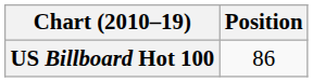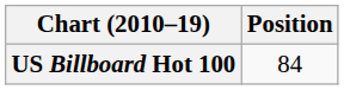 <table class="wikitable plainrowheaders" style="text-align:center">
 <tr>
 <th scope="col">Chart (2010–19)</th>
 <th scope="col">Position</th>
 </tr>
 <tr>
 <th scope="row">US <em>Billboard</em> Hot 100</th>
-<td>86</td>
+<td>84</td>
 </tr>
 </table>
